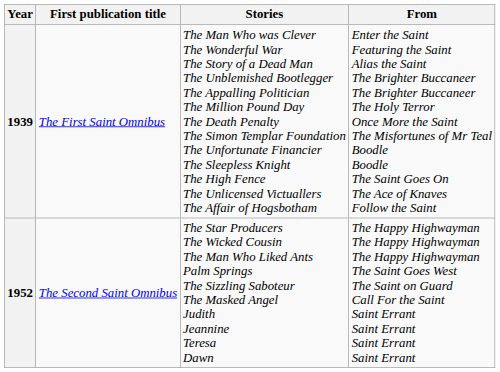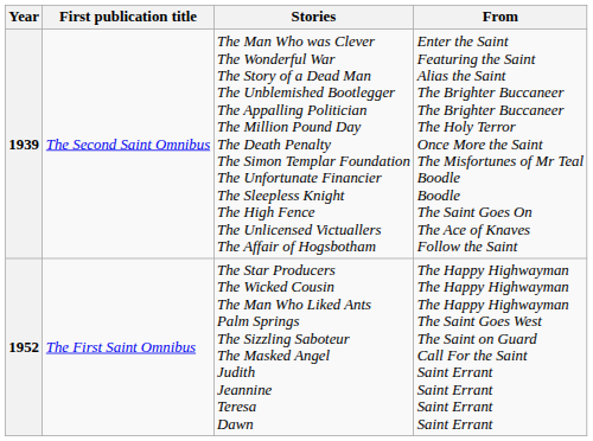 <table class="wikitable">
 <tr>
 <th>Year</th>
 <th>First publication title</th>
 <th>Stories</th>
 <th>From</th>
 </tr>
 <tr>
 <th align="center">1939</th>
-<td><em><a href='#'>The First Saint Omnibus</a></em></td>
+<td><em><a href='#'>The Second Saint Omnibus</a></em></td>
 <td><em>The Man Who was Clever</em><br><em>The Wonderful War</em><br><em>The Story of a Dead Man</em><br><em>The Unblemished Bootlegger</em><br><em>The Appalling Politician</em><br><em>The Million Pound Day</em><br><em>The Death Penalty</em><br><em>The Simon Templar Foundation</em><br><em>The Unfortunate Financier</em><br><em>The Sleepless Knight</em><br><em>The High Fence</em><br><em>The Unlicensed Victuallers</em><br><em>The Affair of Hogsbotham</em></td>
 <td><em>Enter the Saint</em><br><em>Featuring the Saint</em><br><em>Alias the Saint</em><br><em>The Brighter Buccaneer</em><br><em>The Brighter Buccaneer</em><br><em>The Holy Terror</em><br><em>Once More the Saint</em><br><em>The Misfortunes of Mr Teal</em><br><em>Boodle</em><br><em>Boodle</em><br><em>The Saint Goes On</em><br><em>The Ace of Knaves</em><br><em>Follow the Saint</em></td>
 </tr>
 <tr>
 <th align="center">1952</th>
-<td><em><a href='#'>The Second Saint Omnibus</a></em></td>
+<td><em><a href='#'>The First Saint Omnibus</a></em></td>
 <td><em>The Star Producers</em><br><em>The Wicked Cousin</em><br><em>The Man Who Liked Ants</em><br><em>Palm Springs</em><br><em>The Sizzling Saboteur</em><br><em>The Masked Angel</em><br><em>Judith</em><br><em>Jeannine</em><br><em>Teresa</em><br><em>Dawn</em></td>
 <td><em>The Happy Highwayman</em><br><em>The Happy Highwayman</em><br><em>The Happy Highwayman</em><br><em>The Saint Goes West</em><br><em>The Saint on Guard</em><br><em>Call For the Saint</em><br><em>Saint Errant</em><br><em>Saint Errant</em><br><em>Saint Errant</em><br><em>Saint Errant</em></td>
 </tr>
 </table>
